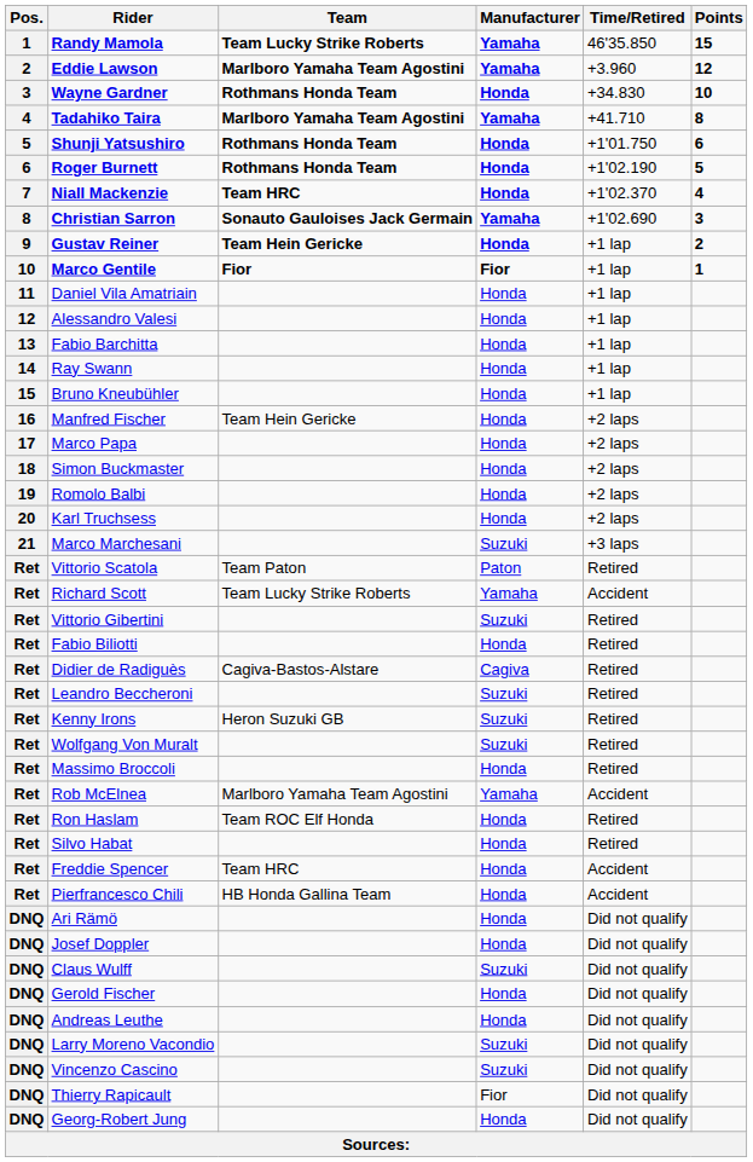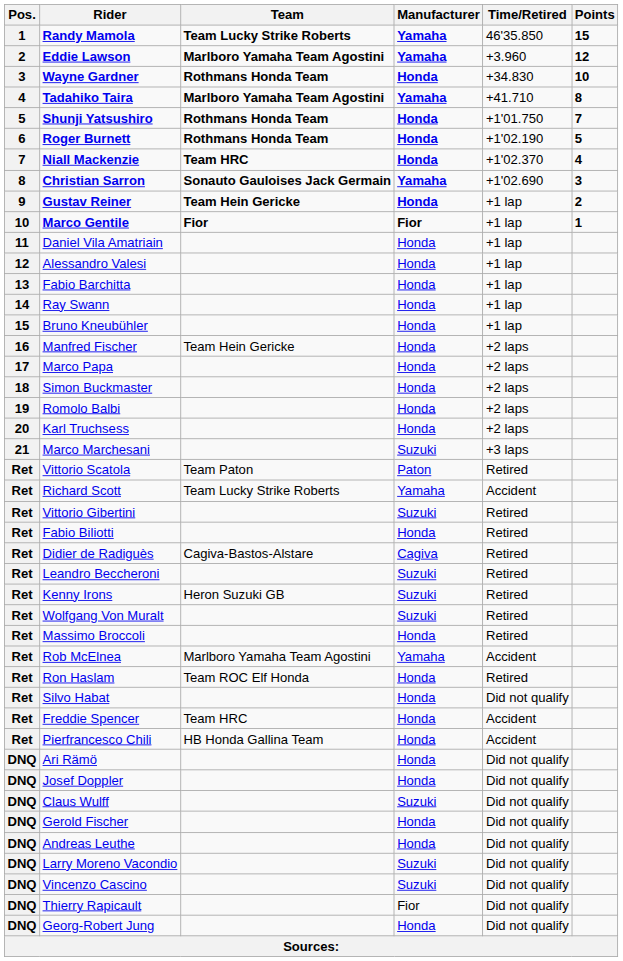 <table class="wikitable" style="font-size: 95%;">
 <tr>
 <th>Pos.</th>
 <th>Rider</th>
 <th>Team</th>
 <th>Manufacturer</th>
 <th>Time/Retired</th>
 <th>Points</th>
 </tr>
 <tr>
 <th>1</th>
 <td> <strong><a href='#'>Randy Mamola</a></strong></td>
 <td><strong>Team Lucky Strike Roberts</strong></td>
 <td><strong><a href='#'>Yamaha</a></strong></td>
 <td>46'35.850</td>
 <td><strong>15</strong></td>
 </tr>
 <tr>
 <th>2</th>
 <td> <strong><a href='#'>Eddie Lawson</a></strong></td>
 <td><strong>Marlboro Yamaha Team Agostini</strong></td>
 <td><strong><a href='#'>Yamaha</a></strong></td>
 <td>+3.960</td>
 <td><strong>12</strong></td>
 </tr>
 <tr>
 <th>3</th>
 <td> <strong><a href='#'>Wayne Gardner</a></strong></td>
 <td><strong>Rothmans Honda Team</strong></td>
 <td><strong><a href='#'>Honda</a></strong></td>
 <td>+34.830</td>
 <td><strong>10</strong></td>
 </tr>
 <tr>
 <th>4</th>
 <td> <strong><a href='#'>Tadahiko Taira</a></strong></td>
 <td><strong>Marlboro Yamaha Team Agostini</strong></td>
 <td><strong><a href='#'>Yamaha</a></strong></td>
 <td>+41.710</td>
 <td><strong>8</strong></td>
 </tr>
 <tr>
 <th>5</th>
 <td> <strong><a href='#'>Shunji Yatsushiro</a></strong></td>
 <td><strong>Rothmans Honda Team</strong></td>
 <td><strong><a href='#'>Honda</a></strong></td>
 <td>+1'01.750</td>
-<td><strong>6</strong></td>
+<td><strong>7</strong></td>
 </tr>
 <tr>
 <th>6</th>
 <td> <strong><a href='#'>Roger Burnett</a></strong></td>
 <td><strong>Rothmans Honda Team</strong></td>
 <td><strong><a href='#'>Honda</a></strong></td>
 <td>+1'02.190</td>
 <td><strong>5</strong></td>
 </tr>
 <tr>
 <th>7</th>
 <td> <strong><a href='#'>Niall Mackenzie</a></strong></td>
 <td><strong>Team HRC</strong></td>
 <td><strong><a href='#'>Honda</a></strong></td>
 <td>+1'02.370</td>
 <td><strong>4</strong></td>
 </tr>
 <tr>
 <th>8</th>
 <td> <strong><a href='#'>Christian Sarron</a></strong></td>
 <td><strong>Sonauto Gauloises Jack Germain</strong></td>
 <td><strong><a href='#'>Yamaha</a></strong></td>
 <td>+1'02.690</td>
 <td><strong>3</strong></td>
 </tr>
 <tr>
 <th>9</th>
 <td> <strong><a href='#'>Gustav Reiner</a></strong></td>
 <td><strong>Team Hein Gericke</strong></td>
 <td><strong><a href='#'>Honda</a></strong></td>
 <td>+1 lap</td>
 <td><strong>2</strong></td>
 </tr>
 <tr>
 <th>10</th>
 <td> <strong><a href='#'>Marco Gentile</a></strong></td>
 <td><strong>Fior</strong></td>
 <td><strong>Fior</strong></td>
 <td>+1 lap</td>
 <td><strong>1</strong></td>
 </tr>
 <tr>
 <th>11</th>
 <td> <a href='#'>Daniel Vila Amatriain</a></td>
 <td></td>
 <td><a href='#'>Honda</a></td>
 <td>+1 lap</td>
 <td></td>
 </tr>
 <tr>
 <th>12</th>
 <td> <a href='#'>Alessandro Valesi</a></td>
 <td></td>
 <td><a href='#'>Honda</a></td>
 <td>+1 lap</td>
 <td></td>
 </tr>
 <tr>
 <th>13</th>
 <td> <a href='#'>Fabio Barchitta</a></td>
 <td></td>
 <td><a href='#'>Honda</a></td>
 <td>+1 lap</td>
 <td></td>
 </tr>
 <tr>
 <th>14</th>
 <td> <a href='#'>Ray Swann</a></td>
 <td></td>
 <td><a href='#'>Honda</a></td>
 <td>+1 lap</td>
 <td></td>
 </tr>
 <tr>
 <th>15</th>
 <td> <a href='#'>Bruno Kneubühler</a></td>
 <td></td>
 <td><a href='#'>Honda</a></td>
 <td>+1 lap</td>
 <td></td>
 </tr>
 <tr>
 <th>16</th>
 <td> <a href='#'>Manfred Fischer</a></td>
 <td>Team Hein Gericke</td>
 <td><a href='#'>Honda</a></td>
 <td>+2 laps</td>
 <td></td>
 </tr>
 <tr>
 <th>17</th>
 <td> <a href='#'>Marco Papa</a></td>
 <td></td>
 <td><a href='#'>Honda</a></td>
 <td>+2 laps</td>
 <td></td>
 </tr>
 <tr>
 <th>18</th>
 <td> <a href='#'>Simon Buckmaster</a></td>
 <td></td>
 <td><a href='#'>Honda</a></td>
 <td>+2 laps</td>
 <td></td>
 </tr>
 <tr>
 <th>19</th>
 <td> <a href='#'>Romolo Balbi</a></td>
 <td></td>
 <td><a href='#'>Honda</a></td>
 <td>+2 laps</td>
 <td></td>
 </tr>
 <tr>
 <th>20</th>
 <td> <a href='#'>Karl Truchsess</a></td>
 <td></td>
 <td><a href='#'>Honda</a></td>
 <td>+2 laps</td>
 <td></td>
 </tr>
 <tr>
 <th>21</th>
 <td> <a href='#'>Marco Marchesani</a></td>
 <td></td>
 <td><a href='#'>Suzuki</a></td>
 <td>+3 laps</td>
 <td></td>
 </tr>
 <tr>
 <th>Ret</th>
 <td> <a href='#'>Vittorio Scatola</a></td>
 <td>Team Paton</td>
 <td><a href='#'>Paton</a></td>
 <td>Retired</td>
 <td></td>
 </tr>
 <tr>
 <th>Ret</th>
 <td> <a href='#'>Richard Scott</a></td>
 <td>Team Lucky Strike Roberts</td>
 <td><a href='#'>Yamaha</a></td>
 <td>Accident</td>
 <td></td>
 </tr>
 <tr>
 <th>Ret</th>
 <td> <a href='#'>Vittorio Gibertini</a></td>
 <td></td>
 <td><a href='#'>Suzuki</a></td>
 <td>Retired</td>
 <td></td>
 </tr>
 <tr>
 <th>Ret</th>
 <td> <a href='#'>Fabio Biliotti</a></td>
 <td></td>
 <td><a href='#'>Honda</a></td>
 <td>Retired</td>
 <td></td>
 </tr>
 <tr>
 <th>Ret</th>
 <td> <a href='#'>Didier de Radiguès</a></td>
 <td>Cagiva-Bastos-Alstare</td>
 <td><a href='#'>Cagiva</a></td>
 <td>Retired</td>
 <td></td>
 </tr>
 <tr>
 <th>Ret</th>
 <td> <a href='#'>Leandro Beccheroni</a></td>
 <td></td>
 <td><a href='#'>Suzuki</a></td>
 <td>Retired</td>
 <td></td>
 </tr>
 <tr>
 <th>Ret</th>
 <td> <a href='#'>Kenny Irons</a></td>
 <td>Heron Suzuki GB</td>
 <td><a href='#'>Suzuki</a></td>
 <td>Retired</td>
 <td></td>
 </tr>
 <tr>
 <th>Ret</th>
 <td> <a href='#'>Wolfgang Von Muralt</a></td>
 <td></td>
 <td><a href='#'>Suzuki</a></td>
 <td>Retired</td>
 <td></td>
 </tr>
 <tr>
 <th>Ret</th>
 <td> <a href='#'>Massimo Broccoli</a></td>
 <td></td>
 <td><a href='#'>Honda</a></td>
 <td>Retired</td>
 <td></td>
 </tr>
 <tr>
 <th>Ret</th>
 <td> <a href='#'>Rob McElnea</a></td>
 <td>Marlboro Yamaha Team Agostini</td>
 <td><a href='#'>Yamaha</a></td>
 <td>Accident</td>
 <td></td>
 </tr>
 <tr>
 <th>Ret</th>
 <td> <a href='#'>Ron Haslam</a></td>
 <td>Team ROC Elf Honda</td>
 <td><a href='#'>Honda</a></td>
 <td>Retired</td>
 <td></td>
 </tr>
 <tr>
 <th>Ret</th>
 <td> <a href='#'>Silvo Habat</a></td>
 <td></td>
 <td><a href='#'>Honda</a></td>
-<td>Retired</td>
+<td>Did not qualify</td>
 <td></td>
 </tr>
 <tr>
 <th>Ret</th>
 <td> <a href='#'>Freddie Spencer</a></td>
 <td>Team HRC</td>
 <td><a href='#'>Honda</a></td>
 <td>Accident</td>
 <td></td>
 </tr>
 <tr>
 <th>Ret</th>
 <td> <a href='#'>Pierfrancesco Chili</a></td>
 <td>HB Honda Gallina Team</td>
 <td><a href='#'>Honda</a></td>
 <td>Accident</td>
 <td></td>
 </tr>
 <tr>
 <th>DNQ</th>
 <td> <a href='#'>Ari Rämö</a></td>
 <td></td>
 <td><a href='#'>Honda</a></td>
 <td>Did not qualify</td>
 <td></td>
 </tr>
 <tr>
 <th>DNQ</th>
 <td> <a href='#'>Josef Doppler</a></td>
 <td></td>
 <td><a href='#'>Honda</a></td>
 <td>Did not qualify</td>
 <td></td>
 </tr>
 <tr>
 <th>DNQ</th>
 <td> <a href='#'>Claus Wulff</a></td>
 <td></td>
 <td><a href='#'>Suzuki</a></td>
 <td>Did not qualify</td>
 <td></td>
 </tr>
 <tr>
 <th>DNQ</th>
 <td> <a href='#'>Gerold Fischer</a></td>
 <td></td>
 <td><a href='#'>Honda</a></td>
 <td>Did not qualify</td>
 <td></td>
 </tr>
 <tr>
 <th>DNQ</th>
 <td> <a href='#'>Andreas Leuthe</a></td>
 <td></td>
 <td><a href='#'>Honda</a></td>
 <td>Did not qualify</td>
 <td></td>
 </tr>
 <tr>
 <th>DNQ</th>
 <td> <a href='#'>Larry Moreno Vacondio</a></td>
 <td></td>
 <td><a href='#'>Suzuki</a></td>
 <td>Did not qualify</td>
 <td></td>
 </tr>
 <tr>
 <th>DNQ</th>
 <td> <a href='#'>Vincenzo Cascino</a></td>
 <td></td>
 <td><a href='#'>Suzuki</a></td>
 <td>Did not qualify</td>
 <td></td>
 </tr>
 <tr>
 <th>DNQ</th>
 <td> <a href='#'>Thierry Rapicault</a></td>
 <td></td>
 <td>Fior</td>
 <td>Did not qualify</td>
 <td></td>
 </tr>
 <tr>
 <th>DNQ</th>
 <td> <a href='#'>Georg-Robert Jung</a></td>
 <td></td>
 <td><a href='#'>Honda</a></td>
 <td>Did not qualify</td>
 <td></td>
 </tr>
 <tr>
 <th colspan=8>Sources:</th>
 </tr>
 </table>
